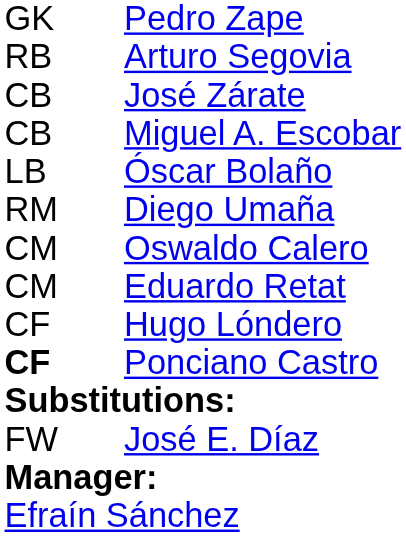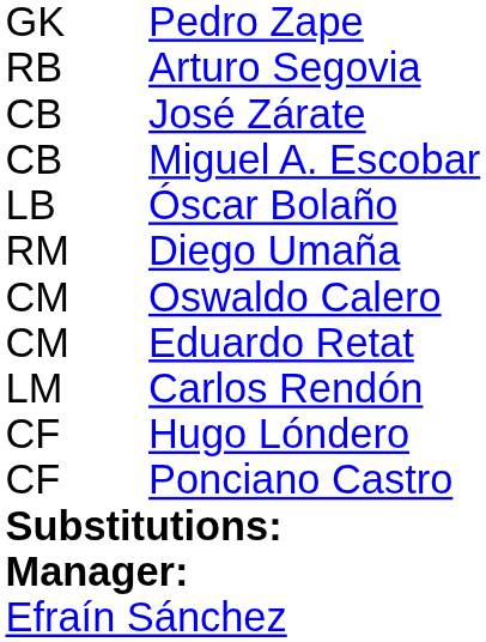 <table style="font-size:90%; margin:0.2em auto;" cellspacing="0" cellpadding="0">
 <tr>
 <th width="25"></th>
 <th width="25"></th>
 </tr>
 <tr>
 <td>GK</td>
 <td></td>
 <td><a href='#'>Pedro Zape</a></td>
 </tr>
 <tr>
 <td>RB</td>
 <td></td>
 <td><a href='#'>Arturo Segovia</a></td>
 </tr>
 <tr>
 <td>CB</td>
 <td></td>
 <td><a href='#'>José Zárate</a></td>
 </tr>
 <tr>
 <td>CB</td>
 <td></td>
 <td><a href='#'>Miguel A. Escobar</a></td>
 </tr>
 <tr>
 <td>LB</td>
 <td></td>
 <td><a href='#'>Óscar Bolaño</a></td>
 </tr>
 <tr>
 <td>RM</td>
 <td></td>
 <td><a href='#'>Diego Umaña</a></td>
 </tr>
 <tr>
 <td>CM</td>
 <td></td>
 <td><a href='#'>Oswaldo Calero</a></td>
 </tr>
 <tr>
 <td>CM</td>
 <td></td>
 <td><a href='#'>Eduardo Retat</a></td>
 </tr>
 <tr>
+<td>LM</td>
+<td></td>
+<td><a href='#'>Carlos Rendón</a></td>
+<td></td>
+<td></td>
+</tr>
+<tr>
 <td>CF</td>
 <td></td>
 <td><a href='#'>Hugo Lóndero</a></td>
 </tr>
 <tr>
-<td><strong>CF</strong></td>
+<td>CF</td>
 <td></td>
 <td><a href='#'>Ponciano Castro</a></td>
 </tr>
 <tr>
 <td colspan=3><strong>Substitutions:</strong></td>
-</tr>
-<tr>
-<td>FW</td>
-<td></td>
-<td><a href='#'>José E. Díaz</a></td>
-<td></td>
-<td></td>
 </tr>
 <tr>
 <td colspan=3><strong>Manager:</strong></td>
 </tr>
 <tr>
 <td colspan=4><a href='#'>Efraín Sánchez</a></td>
 </tr>
 </table>
